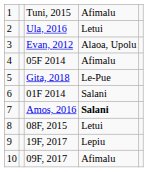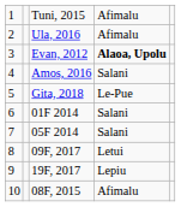 <table class="wikitable">
 <tr>
 <td>1</td>
 <td></td>
 <td>Tuni, 2015</td>
 <td>Afimalu</td>
 <td></td>
 </tr>
 <tr>
 <td>2</td>
 <td></td>
 <td><a href='#'>Ula, 2016</a></td>
-<td>Letui</td>
+<td>Afimalu</td>
 <td></td>
 </tr>
 <tr>
 <td>3</td>
 <td></td>
 <td><a href='#'>Evan, 2012</a></td>
-<td>Alaoa, Upolu</td>
+<td><strong>Alaoa, Upolu</strong></td>
 <td></td>
 </tr>
 <tr>
 <td>4</td>
 <td></td>
-<td>05F 2014</td>
-<td>Afimalu</td>
+<td><a href='#'>Amos, 2016</a></td>
+<td>Salani</td>
 <td></td>
 </tr>
 <tr>
 <td>5</td>
 <td></td>
 <td><a href='#'>Gita, 2018</a></td>
 <td>Le-Pue</td>
 <td></td>
 </tr>
 <tr>
 <td>6</td>
 <td></td>
 <td>01F 2014</td>
 <td>Salani</td>
 <td></td>
 </tr>
 <tr>
 <td>7</td>
 <td></td>
-<td><a href='#'>Amos, 2016</a></td>
-<td><strong>Salani</strong></td>
+<td>05F 2014</td>
+<td>Salani</td>
 <td></td>
 </tr>
 <tr>
 <td>8</td>
 <td></td>
-<td>08F, 2015</td>
+<td>09F, 2017</td>
 <td>Letui</td>
 <td></td>
 </tr>
 <tr>
 <td>9</td>
 <td></td>
 <td>19F, 2017</td>
 <td>Lepiu</td>
 <td></td>
 </tr>
 <tr>
 <td>10</td>
 <td></td>
-<td>09F, 2017</td>
+<td>08F, 2015</td>
 <td>Afimalu</td>
 <td></td>
 </tr>
 </table>
